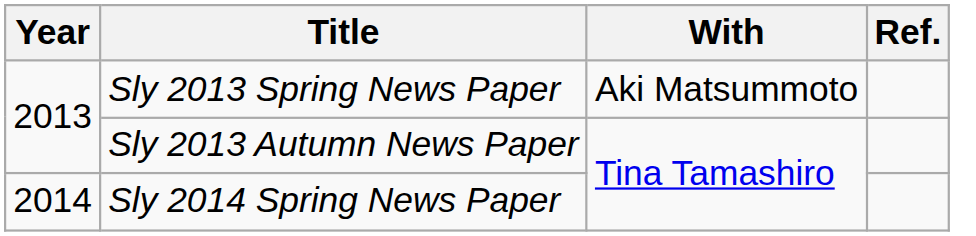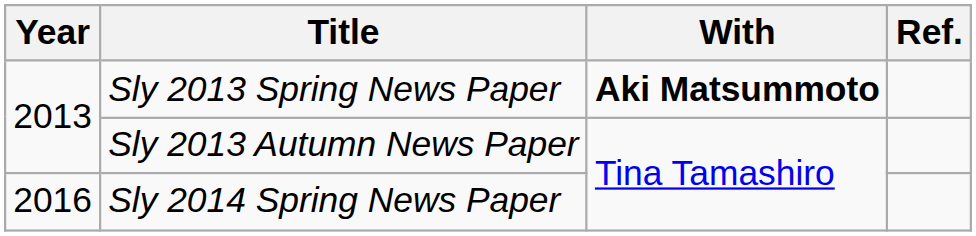 <table class="wikitable">
 <tr>
 <th>Year</th>
 <th>Title</th>
 <th>With</th>
 <th>Ref.</th>
 </tr>
 <tr>
 <td rowspan="2">2013</td>
 <td><em>Sly 2013 Spring News Paper</em></td>
-<td>Aki Matsummoto</td>
+<td><strong>Aki Matsummoto</strong></td>
 <td></td>
 </tr>
 <tr>
 <td><em>Sly 2013 Autumn News Paper</em></td>
 <td rowspan="2"><a href='#'>Tina Tamashiro</a></td>
 <td></td>
 </tr>
 <tr>
-<td>2014</td>
+<td>2016</td>
 <td><em>Sly 2014 Spring News Paper</em></td>
 <td></td>
 </tr>
 </table>
